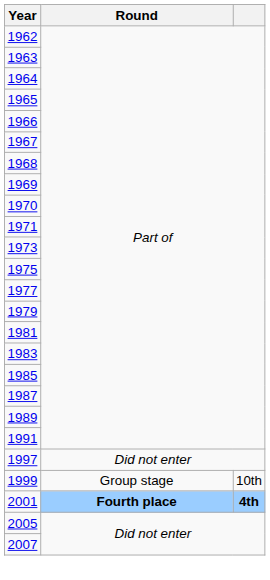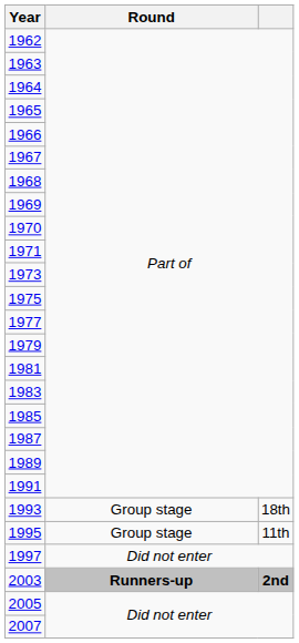 <table class="wikitable" style="text-align: center; font-size:90%">
 <tr>
 <th>Year</th>
 <th style="width:200px">Round</th>
 <th></th>
 </tr>
 <tr>
 <td><a href='#'>1962</a></td>
 <td colspan="2" rowspan="20"><em>Part of </em></td>
 </tr>
 <tr>
 <td><a href='#'>1963</a></td>
 </tr>
 <tr>
 <td><a href='#'>1964</a></td>
 </tr>
 <tr>
 <td><a href='#'>1965</a></td>
 </tr>
 <tr>
 <td><a href='#'>1966</a></td>
 </tr>
 <tr>
 <td><a href='#'>1967</a></td>
 </tr>
 <tr>
 <td><a href='#'>1968</a></td>
 </tr>
 <tr>
 <td><a href='#'>1969</a></td>
 </tr>
 <tr>
 <td><a href='#'>1970</a></td>
 </tr>
 <tr>
 <td><a href='#'>1971</a></td>
 </tr>
 <tr>
 <td><a href='#'>1973</a></td>
 </tr>
 <tr>
 <td><a href='#'>1975</a></td>
 </tr>
 <tr>
 <td><a href='#'>1977</a></td>
 </tr>
 <tr>
 <td><a href='#'>1979</a></td>
 </tr>
 <tr>
 <td><a href='#'>1981</a></td>
 </tr>
 <tr>
 <td><a href='#'>1983</a></td>
 </tr>
 <tr>
 <td><a href='#'>1985</a></td>
 </tr>
 <tr>
 <td><a href='#'>1987</a></td>
 </tr>
 <tr>
 <td><a href='#'>1989</a></td>
 </tr>
 <tr>
 <td><a href='#'>1991</a></td>
 </tr>
 <tr>
+<td><a href='#'>1993</a></td>
+<td>Group stage</td>
+<td>18th</td>
+</tr>
+<tr>
+<td><a href='#'>1995</a></td>
+<td>Group stage</td>
+<td>11th</td>
+</tr>
+<tr>
 <td><a href='#'>1997</a></td>
 <td colspan="2"><em>Did not enter</em></td>
 </tr>
 <tr>
-<td><a href='#'>1999</a></td>
-<td>Group stage</td>
-<td>10th</td>
-</tr>
-<tr>
-<td><a href='#'>2001</a></td>
-<td bgcolor="9acdff"><strong>Fourth place</strong></td>
-<td bgcolor="9acdff"><strong>4th</strong></td>
+<td><a href='#'>2003</a></td>
+<td bgcolor=Silver><strong>Runners-up</strong></td>
+<td bgcolor=Silver><strong>2nd</strong></td>
 </tr>
 <tr>
 <td><a href='#'>2005</a></td>
 <td colspan="2" rowspan="2"><em>Did not enter</em></td>
 </tr>
 <tr>
 <td><a href='#'>2007</a></td>
 </tr>
 </table>
